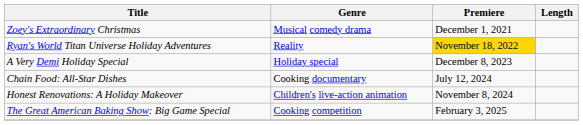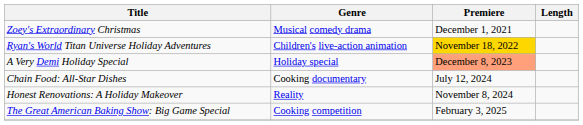 <table class="wikitable sortable" style="width:100%;">
 <tr>
 <th>Title</th>
 <th>Genre</th>
 <th>Premiere</th>
 <th>Length</th>
 </tr>
 <tr>
 <td><em><a href='#'>Zoey's Extraordinary</a> Christmas</em></td>
 <td><a href='#'>Musical</a> <a href='#'>comedy drama</a></td>
 <td>December 1, 2021</td>
 <td></td>
 </tr>
 <tr>
 <td><em><a href='#'>Ryan's World</a> Titan Universe Holiday Adventures</em></td>
-<td><a href='#'>Reality</a></td>
+<td><a href='#'>Children's</a> <a href='#'>live-action animation</a></td>
 <td style="background: gold;">November 18, 2022</td>
 <td></td>
 </tr>
 <tr>
 <td><em>A Very <a href='#'>Demi</a> Holiday Special</em></td>
 <td><a href='#'>Holiday special</a></td>
-<td>December 8, 2023</td>
+<td style="background: lightsalmon;">December 8, 2023</td>
 <td></td>
 </tr>
 <tr>
 <td><em>Chain Food: All-Star Dishes</em></td>
 <td>Cooking <a href='#'>documentary</a></td>
 <td>July 12, 2024</td>
 <td></td>
 </tr>
 <tr>
 <td><em>Honest Renovations: A Holiday Makeover</em></td>
-<td><a href='#'>Children's</a> <a href='#'>live-action animation</a></td>
+<td><a href='#'>Reality</a></td>
 <td>November 8, 2024</td>
 <td></td>
 </tr>
 <tr>
 <td><em><a href='#'>The Great American Baking Show</a>: Big Game Special</em></td>
 <td><a href='#'>Cooking</a> <a href='#'>competition</a></td>
 <td>February 3, 2025</td>
 <td></td>
 </tr>
 <tr>
 </tr>
 </table>
